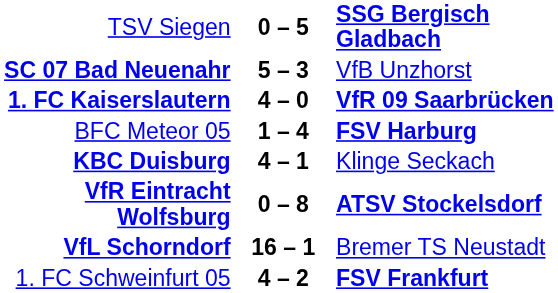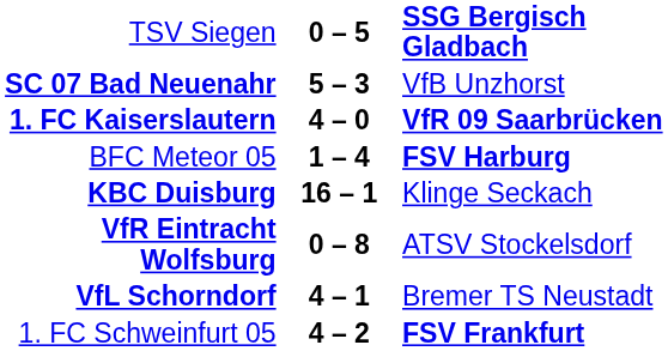 <table width=100% cellspacing=1>
 <tr>
 <th width=25%></th>
 <th width=10%></th>
 <th width=25%></th>
 <th></th>
 </tr>
 <tr style=font-size:90%>
 <td align=right><a href='#'>TSV Siegen</a></td>
 <td align=center><strong>0 – 5</strong></td>
 <td><strong><a href='#'>SSG Bergisch Gladbach</a></strong></td>
 </tr>
 <tr style=font-size:90%>
 <td align=right><strong><a href='#'>SC 07 Bad Neuenahr</a></strong></td>
 <td align=center><strong>5 – 3</strong></td>
 <td><a href='#'>VfB Unzhorst</a></td>
 </tr>
 <tr style=font-size:90%>
 <td align=right><strong><a href='#'>1. FC Kaiserslautern</a></strong></td>
 <td align=center><strong>4 – 0</strong></td>
 <td><strong><a href='#'>VfR 09 Saarbrücken</a></strong></td>
 </tr>
 <tr style=font-size:90%>
 <td align=right><a href='#'>BFC Meteor 05</a></td>
 <td align=center><strong>1 – 4</strong></td>
 <td><strong><a href='#'>FSV Harburg</a></strong></td>
 </tr>
 <tr style=font-size:90%>
 <td align=right><strong><a href='#'>KBC Duisburg</a></strong></td>
-<td align=center><strong>4 – 1</strong></td>
+<td align=center><strong>16 – 1</strong></td>
 <td><a href='#'>Klinge Seckach</a></td>
 </tr>
 <tr style=font-size:90%>
 <td align=right><strong><a href='#'>VfR Eintracht Wolfsburg</a></strong></td>
 <td align=center><strong>0 – 8</strong></td>
-<td><strong><a href='#'>ATSV Stockelsdorf</a></strong></td>
+<td><a href='#'>ATSV Stockelsdorf</a></td>
 </tr>
 <tr style=font-size:90%>
 <td align=right><strong><a href='#'>VfL Schorndorf</a></strong></td>
-<td align=center><strong>16 – 1</strong></td>
+<td align=center><strong>4 – 1</strong></td>
 <td><a href='#'>Bremer TS Neustadt</a></td>
 </tr>
 <tr style=font-size:90%>
 <td align=right><a href='#'>1. FC Schweinfurt 05</a></td>
 <td align=center><strong>4 – 2</strong></td>
 <td><strong><a href='#'>FSV Frankfurt</a></strong></td>
 </tr>
 </table>
